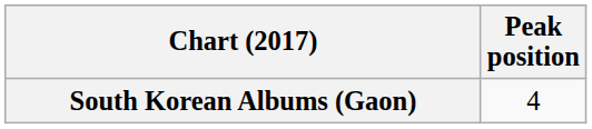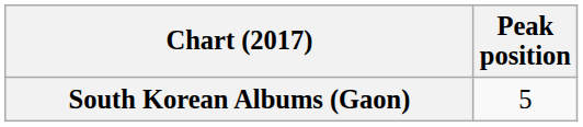 <table class="wikitable plainrowheaders" style="text-align:center;">
 <tr>
 <th scope="col" style="width:17em;">Chart (2017)</th>
 <th scope="col">Peak<br>position</th>
 </tr>
 <tr>
 <th scope="row">South Korean Albums (Gaon)</th>
-<td>4</td>
+<td>5</td>
 </tr>
 </table>
